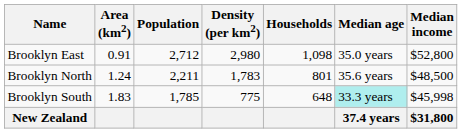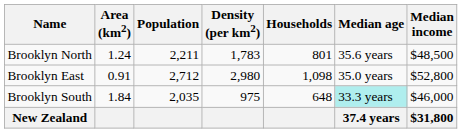 <table class="wikitable">
 <tr>
 <th>Name</th>
 <th>Area<br>(km<sup>2</sup>)</th>
 <th>Population</th>
 <th>Density<br>(per km<sup>2</sup>)</th>
 <th>Households</th>
 <th>Median age</th>
 <th>Median<br>income</th>
 </tr>
 <tr>
+<td>Brooklyn North</td>
+<td style="text-align:right;">1.24</td>
+<td style="text-align:right;">2,211</td>
+<td style="text-align:right;">1,783</td>
+<td style="text-align:right;">801</td>
+<td>35.6 years</td>
+<td>$48,500</td>
+</tr>
+<tr>
 <td>Brooklyn East</td>
 <td style="text-align:right;">0.91</td>
 <td style="text-align:right;">2,712</td>
 <td style="text-align:right;">2,980</td>
 <td style="text-align:right;">1,098</td>
 <td>35.0 years</td>
 <td>$52,800</td>
 </tr>
 <tr>
-<td>Brooklyn North</td>
-<td style="text-align:right;">1.24</td>
-<td style="text-align:right;">2,211</td>
-<td style="text-align:right;">1,783</td>
-<td style="text-align:right;">801</td>
-<td>35.6 years</td>
-<td>$48,500</td>
-</tr>
-<tr>
 <td>Brooklyn South</td>
-<td style="text-align:right;">1.83</td>
-<td style="text-align:right;">1,785</td>
-<td style="text-align:right;">775</td>
+<td style="text-align:right;">1.84</td>
+<td style="text-align:right;">2,035</td>
+<td style="text-align:right;">975</td>
 <td style="text-align:right;">648</td>
 <td style="background: paleturquoise;">33.3 years</td>
-<td>$45,998</td>
+<td>$46,000</td>
 </tr>
 <tr>
 <th>New Zealand</th>
 <th></th>
 <th></th>
 <th></th>
 <th></th>
 <th>37.4 years</th>
 <th style="text-align:left;">$31,800</th>
 </tr>
 </table>
